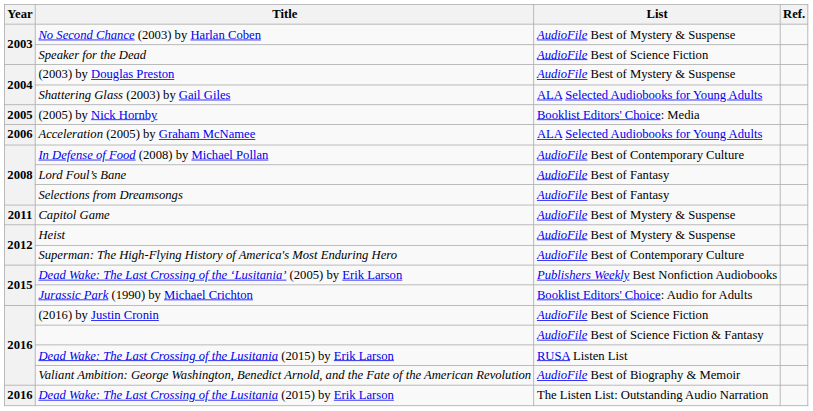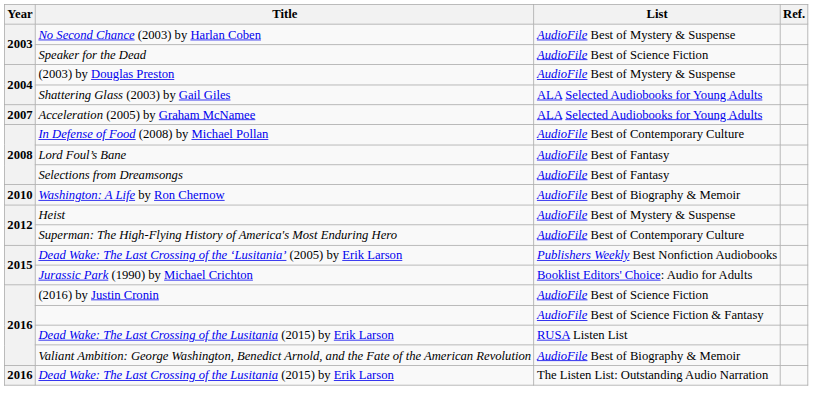 <table class="wikitable sortable mw-collapsible">
 <tr>
 <th>Year</th>
 <th>Title</th>
 <th>List</th>
 <th>Ref.</th>
 </tr>
 <tr>
 <th rowspan="2">2003</th>
 <td><em><a href='#'>No Second Chance</a></em> (2003) by <a href='#'>Harlan Coben</a></td>
 <td><em><a href='#'>AudioFile</a></em> Best of Mystery & Suspense</td>
 <td></td>
 </tr>
 <tr>
 <td><em>Speaker for the Dead</em></td>
 <td><a href='#'><em>AudioFile</em></a> Best of Science Fiction</td>
 <td></td>
 </tr>
 <tr>
 <th rowspan="2">2004</th>
 <td><em></em> (2003) by <a href='#'>Douglas Preston</a></td>
 <td><em><a href='#'>AudioFile</a></em> Best of Mystery & Suspense</td>
 <td></td>
 </tr>
 <tr>
 <td><em>Shattering Glass</em> (2003) by <a href='#'>Gail Giles</a></td>
 <td><a href='#'>ALA</a> <a href='#'>Selected Audiobooks for Young Adults</a></td>
 <td></td>
 </tr>
 <tr>
-<th>2005</th>
-<td><em></em> (2005) by <a href='#'>Nick Hornby</a></td>
-<td><a href='#'>Booklist Editors' Choice</a>: Media</td>
-<td></td>
-</tr>
-<tr>
-<th>2006</th>
+<th>2007</th>
 <td><em>Acceleration</em> (2005) by <a href='#'>Graham McNamee</a></td>
 <td><a href='#'>ALA</a> <a href='#'>Selected Audiobooks for Young Adults</a></td>
 <td></td>
 </tr>
 <tr>
 <th rowspan="3">2008</th>
 <td><em><a href='#'>In Defense of Food</a></em> (2008) by <a href='#'>Michael Pollan</a></td>
 <td><a href='#'><em>AudioFile</em></a> Best of Contemporary Culture</td>
 <td></td>
 </tr>
 <tr>
 <td><em>Lord Foul’s Bane</em></td>
 <td><a href='#'><em>AudioFile</em></a> Best of Fantasy</td>
 <td></td>
 </tr>
 <tr>
 <td><em>Selections from Dreamsongs</em></td>
 <td><a href='#'><em>AudioFile</em></a> Best of Fantasy</td>
 <td></td>
 </tr>
 <tr>
-<th>2011</th>
-<td><em>Capitol Game</em></td>
-<td><em><a href='#'>AudioFile</a></em> Best of Mystery & Suspense</td>
+<th>2010</th>
+<td><em><a href='#'>Washington: A Life</a> </em>by <a href='#'>Ron Chernow</a></td>
+<td><a href='#'><em>AudioFile</em></a> Best of Biography & Memoir</td>
 <td></td>
 </tr>
 <tr>
 <th rowspan="2">2012</th>
 <td><em>Heist</em></td>
 <td><em><a href='#'>AudioFile</a></em> Best of Mystery & Suspense</td>
 <td></td>
 </tr>
 <tr>
 <td><em>Superman: The High-Flying History of America's Most Enduring Hero</em></td>
 <td><a href='#'><em>AudioFile</em></a> Best of Contemporary Culture</td>
 <td></td>
 </tr>
 <tr>
 <th rowspan="2">2015</th>
 <td><em><a href='#'>Dead Wake: The Last Crossing of the ‘Lusitania’</a></em> (2005) by <a href='#'>Erik Larson</a></td>
 <td><em><a href='#'>Publishers Weekly</a></em> Best Nonfiction Audiobooks</td>
 <td></td>
 </tr>
 <tr>
 <td><em><a href='#'>Jurassic Park</a></em> (1990) by <a href='#'>Michael Crichton</a></td>
 <td><a href='#'>Booklist Editors' Choice</a>: Audio for Adults</td>
 <td></td>
 </tr>
 <tr>
 <th rowspan="4">2016</th>
 <td><em></em> (2016) by <a href='#'>Justin Cronin</a></td>
 <td><a href='#'><em>AudioFile</em></a> Best of Science Fiction</td>
 <td></td>
 </tr>
 <tr>
 <td><em></em></td>
 <td><a href='#'><em>AudioFile</em></a> Best of Science Fiction & Fantasy</td>
 <td></td>
 </tr>
 <tr>
 <td><em><a href='#'>Dead Wake: The Last Crossing of the Lusitania</a></em> (2015) by <a href='#'>Erik Larson</a></td>
 <td><a href='#'>RUSA</a> Listen List</td>
 <td></td>
 </tr>
 <tr>
 <td><em>Valiant Ambition: George Washington, Benedict Arnold, and the Fate of the American Revolution</em></td>
 <td><a href='#'><em>AudioFile</em></a> Best of Biography & Memoir</td>
 <td></td>
 </tr>
 <tr>
 <th>2016</th>
 <td><em><a href='#'>Dead Wake: The Last Crossing of the Lusitania</a></em> (2015) by <a href='#'>Erik Larson</a></td>
 <td>The Listen List: Outstanding Audio Narration</td>
 <td></td>
 </tr>
 </table>
